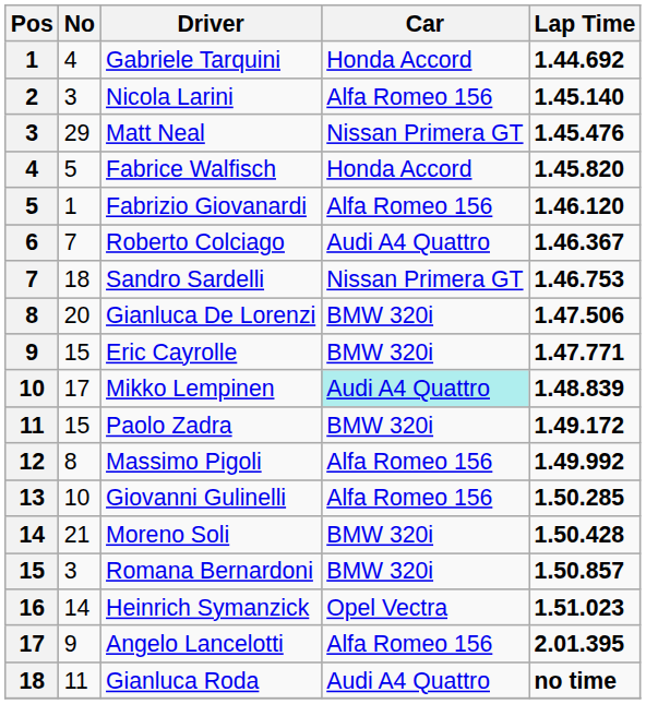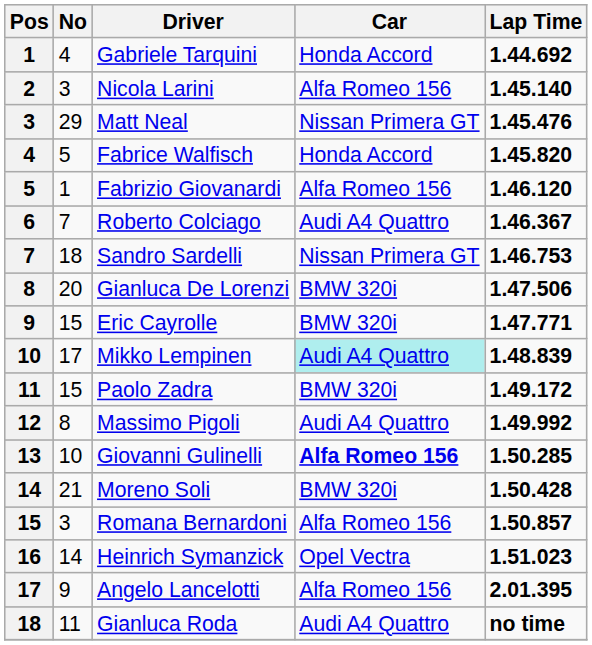 <table class="wikitable" style="font-size: 85%;">
 <tr>
 <th>Pos</th>
 <th>No</th>
 <th>Driver</th>
 <th>Car</th>
 <th>Lap Time</th>
 </tr>
 <tr>
 <th>1</th>
 <td>4</td>
 <td> <a href='#'>Gabriele Tarquini</a></td>
 <td><a href='#'>Honda Accord</a></td>
 <td><strong>1.44.692</strong></td>
 </tr>
 <tr>
 <th>2</th>
 <td>3</td>
 <td> <a href='#'>Nicola Larini</a></td>
 <td><a href='#'>Alfa Romeo 156</a></td>
 <td><strong>1.45.140</strong></td>
 </tr>
 <tr>
 <th>3</th>
 <td>29</td>
 <td> <a href='#'>Matt Neal</a></td>
 <td><a href='#'>Nissan Primera GT</a></td>
 <td><strong>1.45.476</strong></td>
 </tr>
 <tr>
 <th>4</th>
 <td>5</td>
 <td> <a href='#'>Fabrice Walfisch</a></td>
 <td><a href='#'>Honda Accord</a></td>
 <td><strong>1.45.820</strong></td>
 </tr>
 <tr>
 <th>5</th>
 <td>1</td>
 <td> <a href='#'>Fabrizio Giovanardi</a></td>
 <td><a href='#'>Alfa Romeo 156</a></td>
 <td><strong>1.46.120</strong></td>
 </tr>
 <tr>
 <th>6</th>
 <td>7</td>
 <td> <a href='#'>Roberto Colciago</a></td>
 <td><a href='#'>Audi A4 Quattro</a></td>
 <td><strong>1.46.367</strong></td>
 </tr>
 <tr>
 <th>7</th>
 <td>18</td>
 <td> <a href='#'>Sandro Sardelli</a></td>
 <td><a href='#'>Nissan Primera GT</a></td>
 <td><strong>1.46.753</strong></td>
 </tr>
 <tr>
 <th>8</th>
 <td>20</td>
 <td> <a href='#'>Gianluca De Lorenzi</a></td>
 <td><a href='#'>BMW 320i</a></td>
 <td><strong>1.47.506</strong></td>
 </tr>
 <tr>
 <th>9</th>
 <td>15</td>
 <td> <a href='#'>Eric Cayrolle</a></td>
 <td><a href='#'>BMW 320i</a></td>
 <td><strong>1.47.771</strong></td>
 </tr>
 <tr>
 <th>10</th>
 <td>17</td>
 <td> <a href='#'>Mikko Lempinen</a></td>
 <td style="background: paleturquoise;"><a href='#'>Audi A4 Quattro</a></td>
 <td><strong>1.48.839</strong></td>
 </tr>
 <tr>
 <th>11</th>
 <td>15</td>
 <td> <a href='#'>Paolo Zadra</a></td>
 <td><a href='#'>BMW 320i</a></td>
 <td><strong>1.49.172</strong></td>
 </tr>
 <tr>
 <th>12</th>
 <td>8</td>
 <td> <a href='#'>Massimo Pigoli</a></td>
-<td><a href='#'>Alfa Romeo 156</a></td>
+<td><a href='#'>Audi A4 Quattro</a></td>
 <td><strong>1.49.992</strong></td>
 </tr>
 <tr>
 <th>13</th>
 <td>10</td>
 <td> <a href='#'>Giovanni Gulinelli</a></td>
-<td><a href='#'>Alfa Romeo 156</a></td>
+<td><strong><a href='#'>Alfa Romeo 156</a></strong></td>
 <td><strong>1.50.285</strong></td>
 </tr>
 <tr>
 <th>14</th>
 <td>21</td>
 <td> <a href='#'>Moreno Soli</a></td>
 <td><a href='#'>BMW 320i</a></td>
 <td><strong>1.50.428</strong></td>
 </tr>
 <tr>
 <th>15</th>
 <td>3</td>
 <td> <a href='#'>Romana Bernardoni</a></td>
-<td><a href='#'>BMW 320i</a></td>
+<td><a href='#'>Alfa Romeo 156</a></td>
 <td><strong>1.50.857</strong></td>
 </tr>
 <tr>
 <th>16</th>
 <td>14</td>
 <td> <a href='#'>Heinrich Symanzick</a></td>
 <td><a href='#'>Opel Vectra</a></td>
 <td><strong>1.51.023</strong></td>
 </tr>
 <tr>
 <th>17</th>
 <td>9</td>
 <td> <a href='#'>Angelo Lancelotti</a></td>
 <td><a href='#'>Alfa Romeo 156</a></td>
 <td><strong>2.01.395</strong></td>
 </tr>
 <tr>
 <th>18</th>
 <td>11</td>
 <td> <a href='#'>Gianluca Roda</a></td>
 <td><a href='#'>Audi A4 Quattro</a></td>
 <td><strong>no time</strong></td>
 </tr>
 <tr>
 </tr>
 </table>
